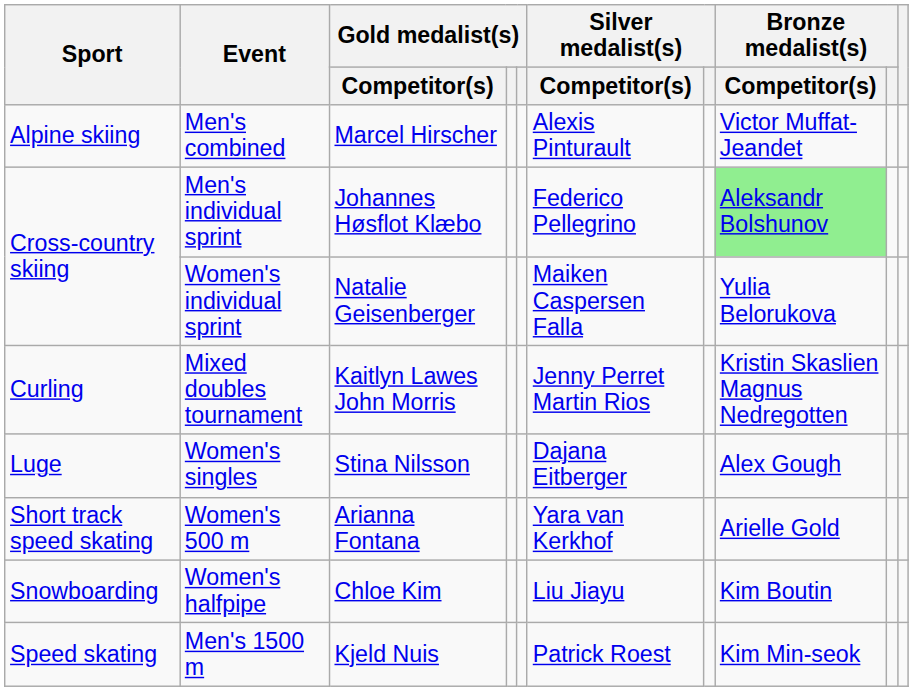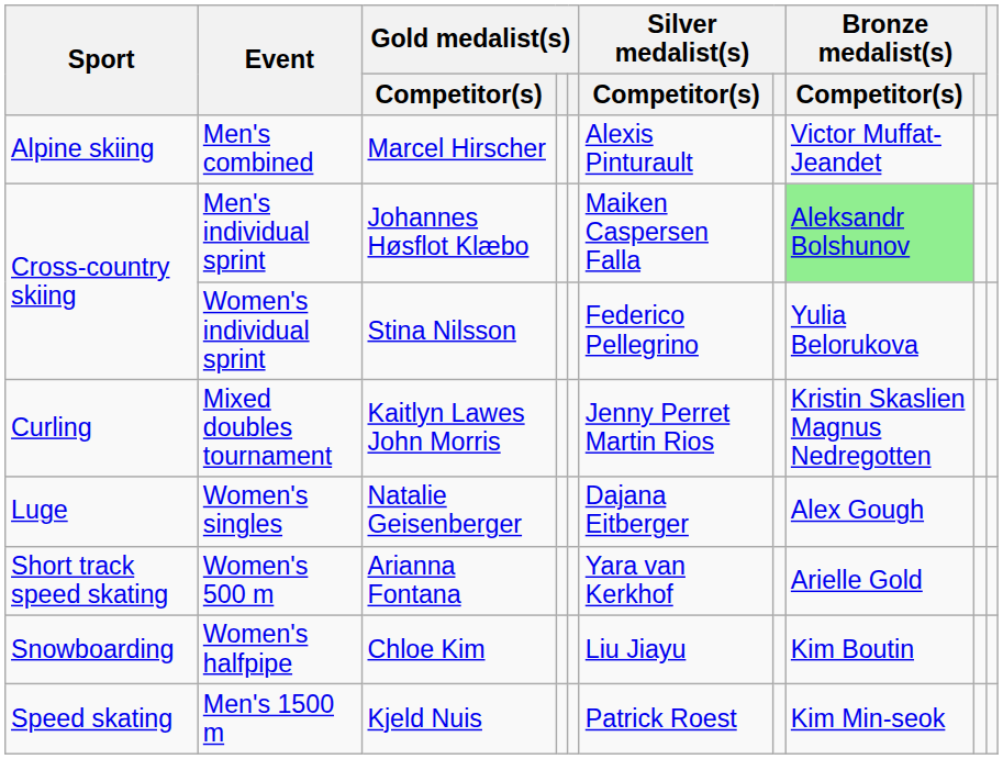 <table class="wikitable" style="width:100%;">
 <tr>
 <th rowspan="2">Sport</th>
 <th rowspan="2">Event</th>
 <th colspan="3">Gold medalist(s)</th>
 <th colspan="2">Silver medalist(s)</th>
 <th colspan="2">Bronze medalist(s)</th>
 <th rowspan="2"></th>
 </tr>
 <tr>
 <th>Competitor(s)</th>
 <th></th>
 <th></th>
 <th>Competitor(s)</th>
 <th></th>
 <th>Competitor(s)</th>
 <th></th>
 </tr>
 <tr>
 <td><a href='#'>Alpine skiing</a></td>
 <td><a href='#'>Men's combined</a></td>
 <td><a href='#'>Marcel Hirscher</a></td>
 <td></td>
 <td></td>
 <td><a href='#'>Alexis Pinturault</a></td>
 <td></td>
 <td><a href='#'>Victor Muffat-Jeandet</a></td>
 <td></td>
 <td></td>
 </tr>
 <tr>
 <td rowspan="2"><a href='#'>Cross-country skiing</a></td>
 <td><a href='#'>Men's individual sprint</a></td>
 <td><a href='#'>Johannes Høsflot Klæbo</a></td>
 <td></td>
 <td></td>
-<td><a href='#'>Federico Pellegrino</a></td>
+<td><a href='#'>Maiken Caspersen Falla</a></td>
 <td></td>
 <td style="background: lightgreen;"><a href='#'>Aleksandr Bolshunov</a></td>
 <td></td>
 <td></td>
 </tr>
 <tr>
 <td><a href='#'>Women's individual sprint</a></td>
-<td><a href='#'>Natalie Geisenberger</a></td>
+<td><a href='#'>Stina Nilsson</a></td>
 <td></td>
 <td></td>
-<td><a href='#'>Maiken Caspersen Falla</a></td>
+<td><a href='#'>Federico Pellegrino</a></td>
 <td></td>
 <td><a href='#'>Yulia Belorukova</a></td>
 <td></td>
 <td></td>
 </tr>
 <tr>
 <td><a href='#'>Curling</a></td>
 <td><a href='#'>Mixed doubles tournament</a></td>
 <td><a href='#'>Kaitlyn Lawes</a> <br> <a href='#'>John Morris</a></td>
 <td></td>
 <td></td>
 <td><a href='#'>Jenny Perret</a> <br> <a href='#'>Martin Rios</a></td>
 <td></td>
 <td><a href='#'>Kristin Skaslien</a> <br> <a href='#'>Magnus Nedregotten</a></td>
 <td></td>
 <td></td>
 </tr>
 <tr>
 <td><a href='#'>Luge</a></td>
 <td><a href='#'>Women's singles</a></td>
-<td><a href='#'>Stina Nilsson</a></td>
+<td><a href='#'>Natalie Geisenberger</a></td>
 <td></td>
 <td></td>
 <td><a href='#'>Dajana Eitberger</a></td>
 <td></td>
 <td><a href='#'>Alex Gough</a></td>
 <td></td>
 <td></td>
 </tr>
 <tr>
 <td><a href='#'>Short track speed skating</a></td>
 <td><a href='#'>Women's 500 m</a></td>
 <td><a href='#'>Arianna Fontana</a></td>
 <td></td>
 <td></td>
 <td><a href='#'>Yara van Kerkhof</a></td>
 <td></td>
 <td><a href='#'>Arielle Gold</a></td>
 <td></td>
 <td></td>
 </tr>
 <tr>
 <td><a href='#'>Snowboarding</a></td>
 <td><a href='#'>Women's halfpipe</a></td>
 <td><a href='#'>Chloe Kim</a></td>
 <td></td>
 <td></td>
 <td><a href='#'>Liu Jiayu</a></td>
 <td></td>
 <td><a href='#'>Kim Boutin</a></td>
 <td></td>
 <td></td>
 </tr>
 <tr>
 <td><a href='#'>Speed skating</a></td>
 <td><a href='#'>Men's 1500 m</a></td>
 <td><a href='#'>Kjeld Nuis</a></td>
 <td></td>
 <td></td>
 <td><a href='#'>Patrick Roest</a></td>
 <td></td>
 <td><a href='#'>Kim Min-seok</a></td>
 <td></td>
 <td></td>
 </tr>
 </table>
